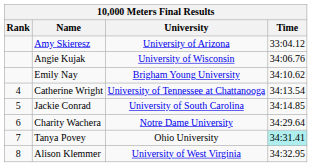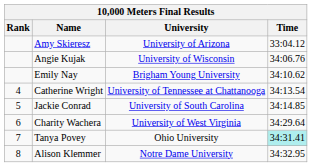 <table class="wikitable sortable" style="text-align:center">
 <tr>
 <th colspan="4">10,000 Meters Final Results</th>
 </tr>
 <tr>
 <th>Rank</th>
 <th>Name</th>
 <th>University</th>
 <th>Time</th>
 </tr>
 <tr>
 <td></td>
 <td align=left><a href='#'>Amy Skieresz</a></td>
 <td><a href='#'>University of Arizona</a></td>
 <td>33:04.12</td>
 </tr>
 <tr>
 <td></td>
 <td align=left>Angie Kujak</td>
 <td><a href='#'>University of Wisconsin</a></td>
 <td>34:06.76</td>
 </tr>
 <tr>
 <td></td>
 <td align=left>Emily Nay</td>
 <td><a href='#'>Brigham Young University</a></td>
 <td>34:10.62</td>
 </tr>
 <tr>
 <td>4</td>
 <td align=left>Catherine Wright</td>
 <td><a href='#'>University of Tennessee at Chattanooga</a></td>
 <td>34:13.54</td>
 </tr>
 <tr>
 <td>5</td>
 <td align=left>Jackie Conrad</td>
 <td><a href='#'>University of South Carolina</a></td>
 <td>34:14.85</td>
 </tr>
 <tr>
 <td>6</td>
 <td align=left>Charity Wachera</td>
-<td><a href='#'>Notre Dame University</a></td>
+<td><a href='#'>University of West Virginia</a></td>
 <td>34:29.64</td>
 </tr>
 <tr>
 <td>7</td>
 <td align=left>Tanya Povey</td>
 <td>Ohio University</td>
 <td style="background: paleturquoise;">34:31.41</td>
 </tr>
 <tr>
 <td>8</td>
 <td align=left>Alison Klemmer</td>
-<td><a href='#'>University of West Virginia</a></td>
+<td><a href='#'>Notre Dame University</a></td>
 <td>34:32.95</td>
 </tr>
 </table>
